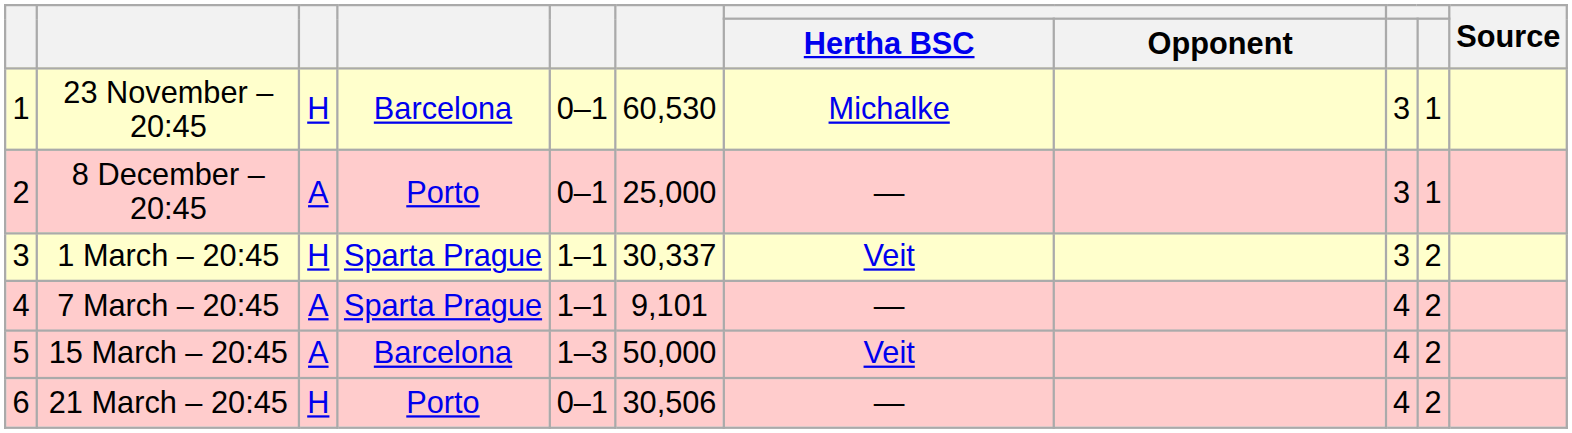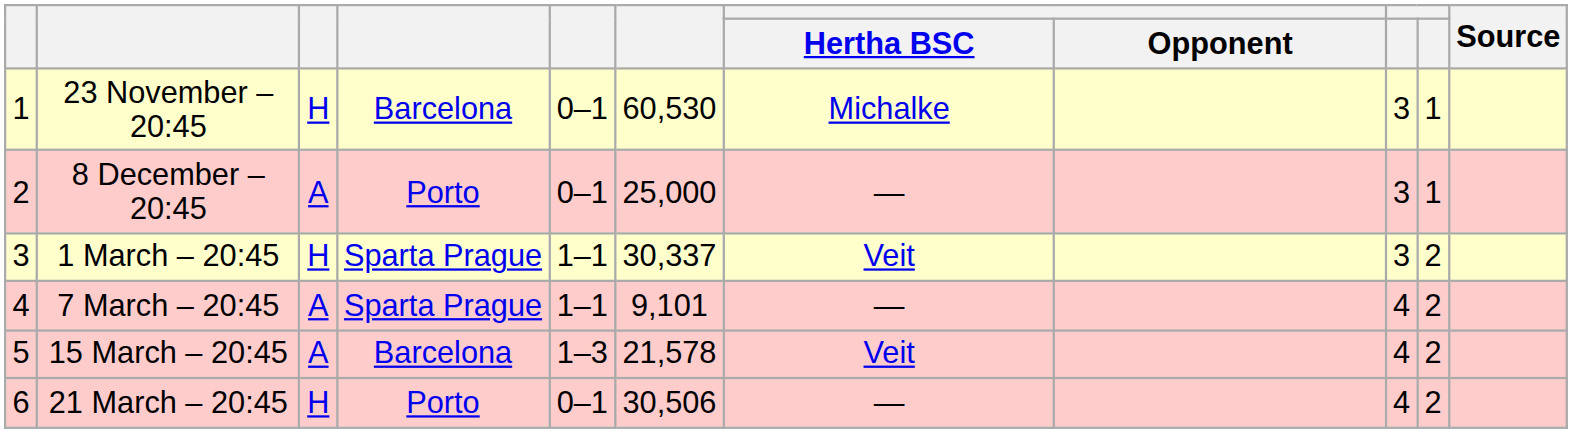 <table class="wikitable" Style="text-align: center;font-size:85%">
 <tr>
 <th rowspan="2"></th>
 <th rowspan="2" style="width:110px"></th>
 <th rowspan="2"></th>
 <th rowspan="2"></th>
 <th rowspan="2"></th>
 <th rowspan="2"></th>
 <th colspan="2"></th>
 <th colspan="2"></th>
 <th rowspan="2">Source</th>
 </tr>
 <tr>
 <th style="width:140px"><a href='#'>Hertha BSC</a></th>
 <th style="width:140px">Opponent</th>
 <th></th>
 <th></th>
 </tr>
 <tr style="background:#ffc">
 <td>1</td>
 <td>23 November – 20:45</td>
 <td><a href='#'>H</a></td>
 <td> <a href='#'>Barcelona</a></td>
 <td>0–1</td>
 <td>60,530</td>
 <td><a href='#'>Michalke</a> </td>
 <td></td>
 <td>3</td>
 <td>1</td>
 <td><br></td>
 </tr>
 <tr style="background:#fcc">
 <td>2</td>
 <td>8 December – 20:45</td>
 <td><a href='#'>A</a></td>
 <td> <a href='#'>Porto</a></td>
 <td>0–1</td>
 <td>25,000</td>
 <td>—</td>
 <td></td>
 <td>3</td>
 <td>1</td>
 <td><br></td>
 </tr>
 <tr style="background:#ffc">
 <td>3</td>
 <td>1 March – 20:45</td>
 <td><a href='#'>H</a></td>
 <td> <a href='#'>Sparta Prague</a></td>
 <td>1–1</td>
 <td>30,337</td>
 <td><a href='#'>Veit</a> </td>
 <td></td>
 <td>3</td>
 <td>2</td>
 <td><br></td>
 </tr>
 <tr style="background:#fcc">
 <td>4</td>
 <td>7 March – 20:45</td>
 <td><a href='#'>A</a></td>
 <td> <a href='#'>Sparta Prague</a></td>
 <td>1–1</td>
 <td>9,101</td>
 <td>—</td>
 <td></td>
 <td>4</td>
 <td>2</td>
 <td><br></td>
 </tr>
 <tr style="background:#fcc">
 <td>5</td>
 <td>15 March – 20:45</td>
 <td><a href='#'>A</a></td>
 <td> <a href='#'>Barcelona</a></td>
 <td>1–3</td>
-<td>50,000</td>
+<td>21,578</td>
 <td><a href='#'>Veit</a> </td>
 <td></td>
 <td>4</td>
 <td>2</td>
 <td><br></td>
 </tr>
 <tr style="background:#fcc">
 <td>6</td>
 <td>21 March – 20:45</td>
 <td><a href='#'>H</a></td>
 <td> <a href='#'>Porto</a></td>
 <td>0–1</td>
 <td>30,506</td>
 <td>—</td>
 <td></td>
 <td>4</td>
 <td>2</td>
 <td><br></td>
 </tr>
 </table>
